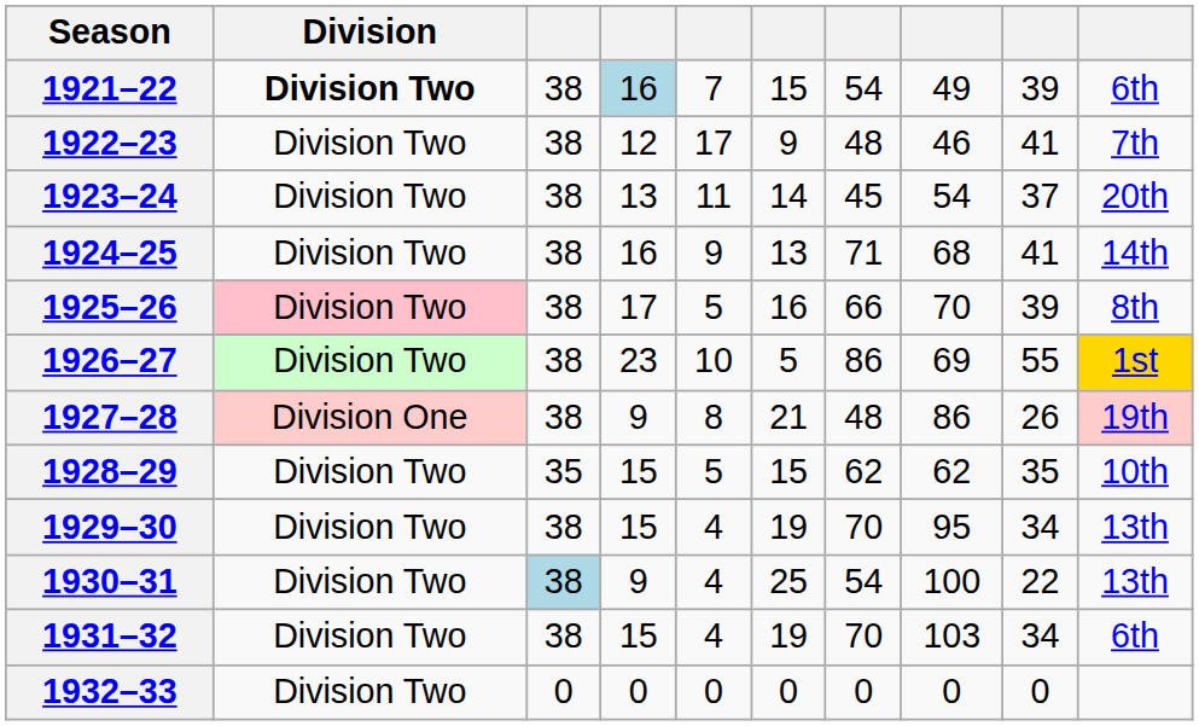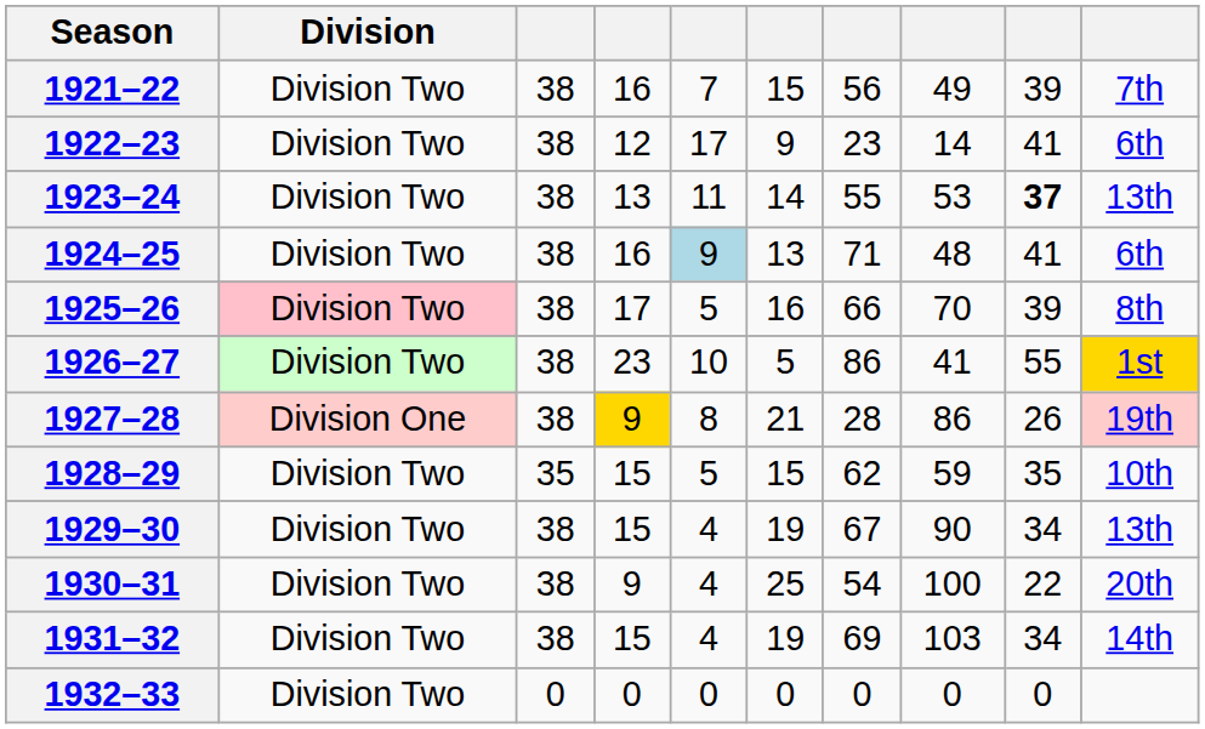 <table class="wikitable sortable plainrowheaders" style="text-align:center; width:550px">
 <tr>
 <th scope=col>Season</th>
 <th scope=col>Division</th>
 <th scope=col></th>
 <th scope=col></th>
 <th scope=col></th>
 <th scope=col></th>
 <th scope=col></th>
 <th scope=col></th>
 <th scope=col data-sort-type="number"></th>
 <th scope=col data-sort-type="number"></th>
 </tr>
 <tr>
 <th scope="row"><a href='#'>1921–22</a></th>
-<td><strong>Division Two</strong></td>
+<td>Division Two</td>
 <td>38</td>
-<td style="background: lightblue;">16</td>
+<td>16</td>
 <td>7</td>
 <td>15</td>
-<td>54</td>
+<td>56</td>
 <td>49</td>
 <td>39</td>
-<td><a href='#'>6th</a></td>
+<td><a href='#'>7th</a></td>
 </tr>
 <tr>
 <th scope="row"><a href='#'>1922–23</a></th>
 <td>Division Two</td>
 <td>38</td>
 <td>12</td>
 <td>17</td>
 <td>9</td>
-<td>48</td>
-<td>46</td>
+<td>23</td>
+<td>14</td>
 <td>41</td>
-<td><a href='#'>7th</a></td>
+<td><a href='#'>6th</a></td>
 </tr>
 <tr>
 <th scope="row"><a href='#'>1923–24</a></th>
 <td>Division Two</td>
 <td>38</td>
 <td>13</td>
 <td>11</td>
 <td>14</td>
-<td>45</td>
-<td>54</td>
-<td>37</td>
-<td><a href='#'>20th</a></td>
+<td>55</td>
+<td>53</td>
+<td><strong>37</strong></td>
+<td><a href='#'>13th</a></td>
 </tr>
 <tr>
 <th scope="row"><a href='#'>1924–25</a></th>
 <td>Division Two</td>
 <td>38</td>
 <td>16</td>
-<td>9</td>
+<td style="background: lightblue;">9</td>
 <td>13</td>
 <td>71</td>
-<td>68</td>
+<td>48</td>
 <td>41</td>
-<td><a href='#'>14th</a></td>
+<td><a href='#'>6th</a></td>
 </tr>
 <tr>
 <th scope="row"><a href='#'>1925–26</a></th>
 <td style="background: pink;">Division Two</td>
 <td>38</td>
 <td>17</td>
 <td>5</td>
 <td>16</td>
 <td>66</td>
 <td>70</td>
 <td>39</td>
 <td><a href='#'>8th</a></td>
 </tr>
 <tr>
 <th scope="row"><a href='#'>1926–27</a></th>
 <td style="background-color:#cfc;">Division Two </td>
 <td>38</td>
 <td>23</td>
 <td>10</td>
 <td>5</td>
 <td>86</td>
-<td>69</td>
+<td>41</td>
 <td>55</td>
 <td style="background-color:gold;"><a href='#'>1st</a></td>
 </tr>
 <tr>
 <th scope="row"><a href='#'>1927–28</a></th>
 <td style="background-color:#fcc;">Division One </td>
 <td>38</td>
-<td>9</td>
+<td style="background: gold;">9</td>
 <td>8</td>
 <td>21</td>
-<td>48</td>
+<td>28</td>
 <td>86</td>
 <td>26</td>
 <td style="background-color:#fcc;"><a href='#'>19th</a></td>
 </tr>
 <tr>
 <th scope="row"><a href='#'>1928–29</a></th>
 <td>Division Two</td>
 <td>35</td>
 <td>15</td>
 <td>5</td>
 <td>15</td>
 <td>62</td>
-<td>62</td>
+<td>59</td>
 <td>35</td>
 <td><a href='#'>10th</a></td>
 </tr>
 <tr>
 <th scope="row"><a href='#'>1929–30</a></th>
 <td>Division Two</td>
 <td>38</td>
 <td>15</td>
 <td>4</td>
 <td>19</td>
-<td>70</td>
-<td>95</td>
+<td>67</td>
+<td>90</td>
 <td>34</td>
 <td><a href='#'>13th</a></td>
 </tr>
 <tr>
 <th scope="row"><a href='#'>1930–31</a></th>
 <td>Division Two</td>
-<td style="background: lightblue;">38</td>
+<td>38</td>
 <td>9</td>
 <td>4</td>
 <td>25</td>
 <td>54</td>
 <td>100</td>
 <td>22</td>
-<td><a href='#'>13th</a></td>
+<td><a href='#'>20th</a></td>
 </tr>
 <tr>
 <th scope="row"><a href='#'>1931–32</a></th>
 <td>Division Two</td>
 <td>38</td>
 <td>15</td>
 <td>4</td>
 <td>19</td>
-<td>70</td>
+<td>69</td>
 <td>103</td>
 <td>34</td>
-<td><a href='#'>6th</a></td>
+<td><a href='#'>14th</a></td>
 </tr>
 <tr>
 <th scope="row"><a href='#'>1932–33</a></th>
 <td>Division Two</td>
 <td>0</td>
 <td>0</td>
 <td>0</td>
 <td>0</td>
 <td>0</td>
 <td>0</td>
 <td>0</td>
 <td></td>
 </tr>
 </table>
